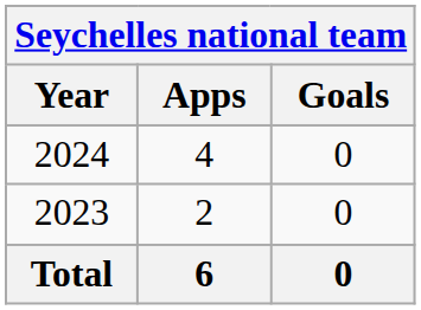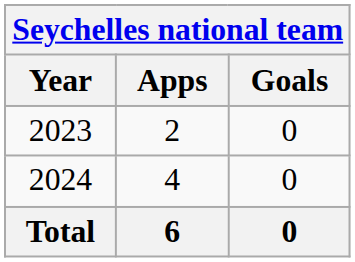 <table class="wikitable" style="text-align:center">
 <tr>
 <th colspan=3><a href='#'>Seychelles national team</a></th>
 </tr>
 <tr>
 <th>Year</th>
 <th>Apps</th>
 <th>Goals</th>
 </tr>
 <tr>
-<td>2024</td>
-<td>4</td>
+<td>2023</td>
+<td>2</td>
 <td>0</td>
 </tr>
 <tr>
-<td>2023</td>
-<td>2</td>
+<td>2024</td>
+<td>4</td>
 <td>0</td>
 </tr>
 <tr>
 <th>Total</th>
 <th>6</th>
 <th>0</th>
 </tr>
 </table>
